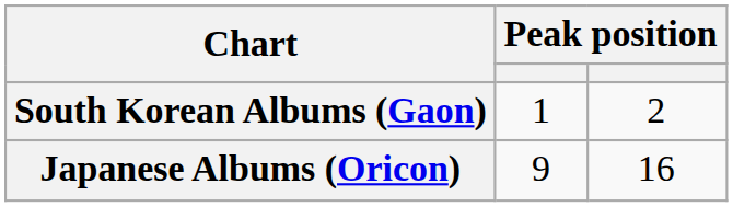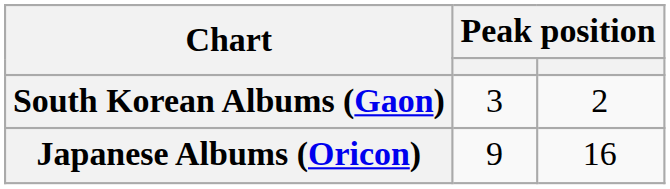 <table class="wikitable sortable plainrowheaders" style="text-align:center;">
 <tr>
 <th rowspan=2>Chart</th>
 <th colspan=2>Peak position</th>
 </tr>
 <tr>
 <th></th>
 <th></th>
 </tr>
 <tr>
 <th scope=row>South Korean Albums (<a href='#'>Gaon</a>)</th>
-<td>1</td>
+<td>3</td>
 <td>2</td>
 </tr>
 <tr>
 <th scope=row>Japanese Albums (<a href='#'>Oricon</a>)</th>
 <td>9</td>
 <td>16</td>
 </tr>
 </table>
